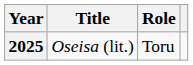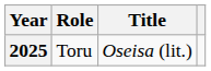 <table class="wikitable plainrowheaders">
 <tr>
 <th scope="col">Year</th>
+<th scope="col">Role</th>
 <th scope="col">Title</th>
-<th scope="col">Role</th>
 <th scope="col" class="unsortable"></th>
 </tr>
 <tr>
 <th scope="row">2025</th>
+<td>Toru</td>
 <td><em>Oseisa</em> (lit.)</td>
-<td>Toru</td>
 <td style="text-align:center"></td>
 </tr>
 </table>
